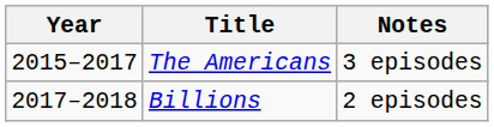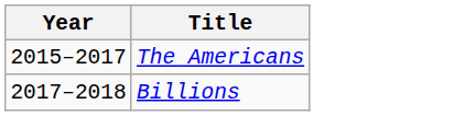 <table class = "wikitable sortable">
 <tr>
 <th>Year</th>
 <th>Title</th>
-<th class = "unsortable">Notes</th>
 </tr>
 <tr>
 <td>2015–2017</td>
 <td><em><a href='#'>The Americans</a></em></td>
-<td>3 episodes</td>
 </tr>
 <tr>
 <td>2017–2018</td>
 <td><em><a href='#'>Billions</a></em></td>
-<td>2 episodes</td>
 </tr>
 </table>
